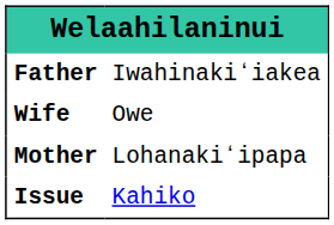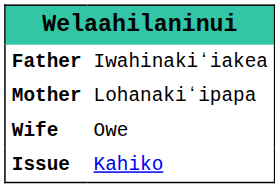 <table tableborder="2" cellpadding="4" style="float:right; margin:5px 0 1em 1em; border:1px solid black; border-collapse:collapse; border-width:1px 1px 1px 1px; background:white; color:black;" width="14%">
 <tr valign="top" style="background:#32C6A6;">
 <th colspan="2"><strong><big>Welaahilaninui</big></strong></th>
 </tr>
 <tr valign="top">
 <td><strong>Father</strong></td>
 <td>Iwahinakiʻiakea</td>
 </tr>
 <tr valign="top">
+<td><strong>Mother</strong></td>
+<td>Lohanakiʻipapa</td>
+</tr>
+<tr valign="top">
 <td><strong>Wife</strong></td>
 <td>Owe</td>
-</tr>
-<tr valign="top">
-<td><strong>Mother</strong></td>
-<td>Lohanakiʻipapa</td>
 </tr>
 <tr valign="top">
 <td><strong>Issue</strong></td>
 <td><a href='#'>Kahiko</a></td>
 </tr>
 <tr valign="top">
 </tr>
 </table>
